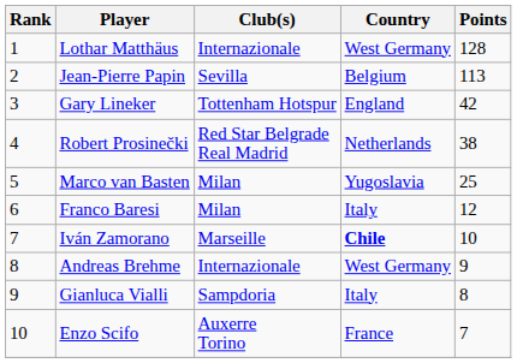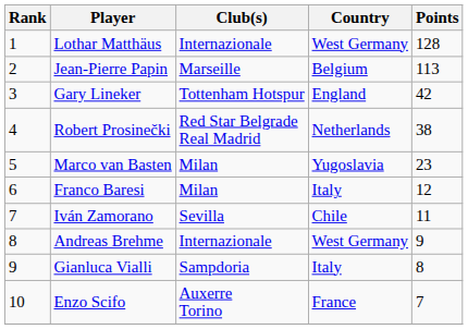 <table class="wikitable">
 <tr>
 <th>Rank</th>
 <th>Player</th>
 <th>Club(s)</th>
 <th>Country</th>
 <th>Points</th>
 </tr>
 <tr>
 <td>1</td>
 <td><a href='#'>Lothar Matthäus</a></td>
 <td> <a href='#'>Internazionale</a></td>
 <td> <a href='#'>West Germany</a></td>
 <td>128</td>
 </tr>
 <tr>
 <td>2</td>
 <td><a href='#'>Jean-Pierre Papin</a></td>
-<td> <a href='#'>Sevilla</a></td>
+<td> <a href='#'>Marseille</a></td>
 <td> <a href='#'>Belgium</a></td>
 <td>113</td>
 </tr>
 <tr>
 <td>3</td>
 <td><a href='#'>Gary Lineker</a></td>
 <td> <a href='#'>Tottenham Hotspur</a></td>
 <td> <a href='#'>England</a></td>
 <td>42</td>
 </tr>
 <tr>
 <td>4</td>
 <td><a href='#'>Robert Prosinečki</a></td>
 <td> <a href='#'>Red Star Belgrade</a><br> <a href='#'>Real Madrid</a></td>
 <td> <a href='#'>Netherlands</a></td>
 <td>38</td>
 </tr>
 <tr>
 <td>5</td>
 <td><a href='#'>Marco van Basten</a></td>
 <td> <a href='#'>Milan</a></td>
 <td> <a href='#'>Yugoslavia</a></td>
-<td>25</td>
+<td>23</td>
 </tr>
 <tr>
 <td>6</td>
 <td><a href='#'>Franco Baresi</a></td>
 <td> <a href='#'>Milan</a></td>
 <td> <a href='#'>Italy</a></td>
 <td>12</td>
 </tr>
 <tr>
 <td>7</td>
 <td><a href='#'>Iván Zamorano</a></td>
-<td> <a href='#'>Marseille</a></td>
-<td><strong> <a href='#'>Chile</a></strong></td>
-<td>10</td>
+<td> <a href='#'>Sevilla</a></td>
+<td> <a href='#'>Chile</a></td>
+<td>11</td>
 </tr>
 <tr>
 <td>8</td>
 <td><a href='#'>Andreas Brehme</a></td>
 <td> <a href='#'>Internazionale</a></td>
 <td> <a href='#'>West Germany</a></td>
 <td>9</td>
 </tr>
 <tr>
 <td>9</td>
 <td><a href='#'>Gianluca Vialli</a></td>
 <td> <a href='#'>Sampdoria</a></td>
 <td> <a href='#'>Italy</a></td>
 <td>8</td>
 </tr>
 <tr>
 <td>10</td>
 <td><a href='#'>Enzo Scifo</a></td>
 <td> <a href='#'>Auxerre</a><br> <a href='#'>Torino</a></td>
 <td> <a href='#'>France</a></td>
 <td>7</td>
 </tr>
 <tr>
 </tr>
 </table>
